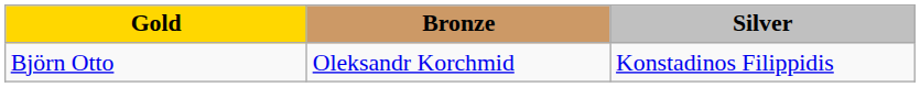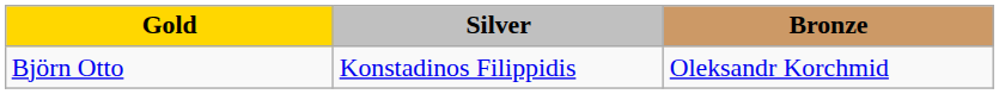 <table class="wikitable" style="text-align:left">
 <tr align="center">
 <td width=200 bgcolor=gold><strong>Gold</strong></td>
+<td width=200 bgcolor=silver><strong>Silver</strong></td>
 <td width=200 bgcolor=CC9966><strong>Bronze</strong></td>
-<td width=200 bgcolor=silver><strong>Silver</strong></td>
 </tr>
 <tr>
 <td><a href='#'>Björn Otto</a><br><em></em></td>
+<td><a href='#'>Konstadinos Filippidis</a><br><em></em></td>
 <td><a href='#'>Oleksandr Korchmid</a><br><em></em></td>
-<td><a href='#'>Konstadinos Filippidis</a><br><em></em></td>
 </tr>
 </table>
